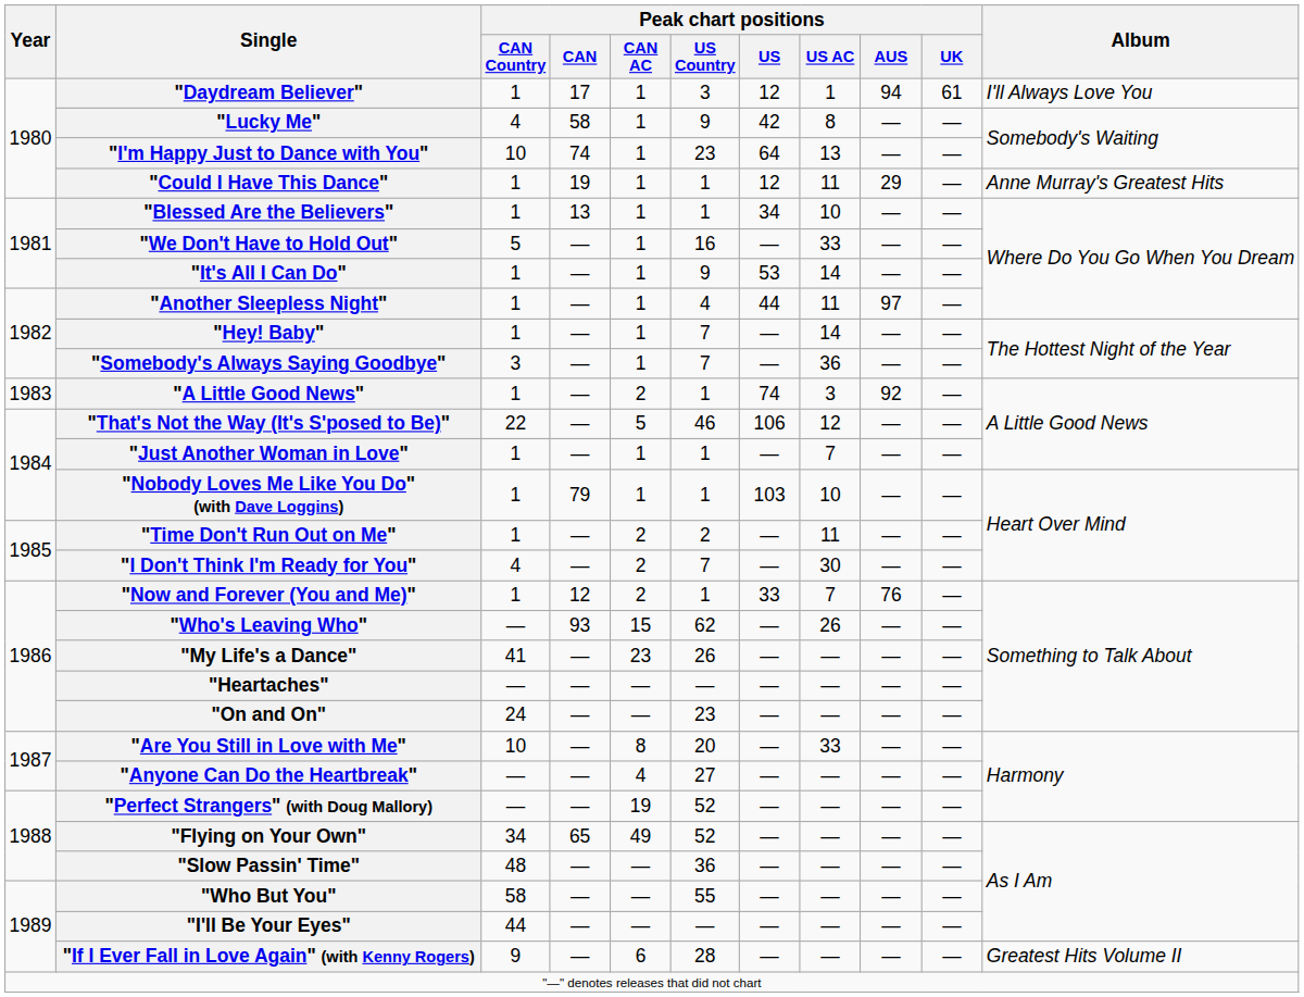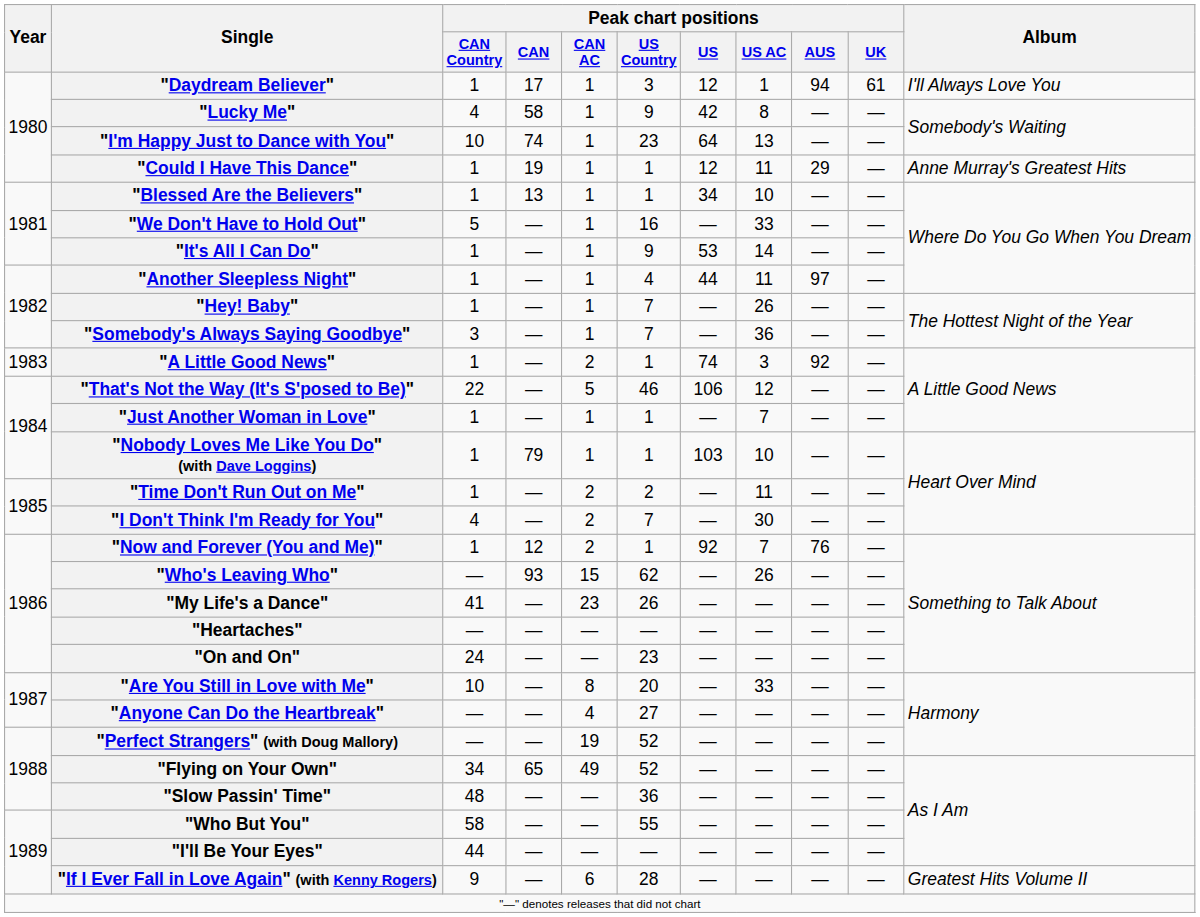 <table class="wikitable plainrowheaders" style="text-align:center;">
 <tr>
 <th rowspan="2">Year</th>
 <th rowspan="2" style="width:22em;">Single</th>
 <th colspan="8">Peak chart positions</th>
 <th rowspan="2">Album</th>
 </tr>
 <tr style=font-size:smaller;>
 <th width="45"><a href='#'>CAN Country</a></th>
 <th width="45"><a href='#'>CAN</a></th>
 <th width="45"><a href='#'>CAN AC</a></th>
 <th width="45"><a href='#'>US Country</a><br></th>
 <th width="45"><a href='#'>US</a><br></th>
 <th width="45"><a href='#'>US AC</a><br></th>
 <th width="45"><a href='#'>AUS</a></th>
 <th width="45"><a href='#'>UK</a><br></th>
 </tr>
 <tr>
 <td rowspan="4">1980</td>
 <th scope="row">"<a href='#'>Daydream Believer</a>"</th>
 <td>1</td>
 <td>17</td>
 <td>1</td>
 <td>3</td>
 <td>12</td>
 <td>1</td>
 <td>94</td>
 <td>61</td>
 <td align="left"><em>I'll Always Love You</em></td>
 </tr>
 <tr>
 <th scope="row">"<a href='#'>Lucky Me</a>"</th>
 <td>4</td>
 <td>58</td>
 <td>1</td>
 <td>9</td>
 <td>42</td>
 <td>8</td>
 <td>—</td>
 <td>—</td>
 <td align="left" rowspan="2"><em>Somebody's Waiting</em></td>
 </tr>
 <tr>
 <th scope="row">"<a href='#'>I'm Happy Just to Dance with You</a>"</th>
 <td>10</td>
 <td>74</td>
 <td>1</td>
 <td>23</td>
 <td>64</td>
 <td>13</td>
 <td>—</td>
 <td>—</td>
 </tr>
 <tr>
 <th scope="row">"<a href='#'>Could I Have This Dance</a>"</th>
 <td>1</td>
 <td>19</td>
 <td>1</td>
 <td>1</td>
 <td>12</td>
 <td>11</td>
 <td>29</td>
 <td>—</td>
 <td align="left"><em>Anne Murray's Greatest Hits</em></td>
 </tr>
 <tr>
 <td rowspan="3">1981</td>
 <th scope="row">"<a href='#'>Blessed Are the Believers</a>"</th>
 <td>1</td>
 <td>13</td>
 <td>1</td>
 <td>1</td>
 <td>34</td>
 <td>10</td>
 <td>—</td>
 <td>—</td>
 <td align="left" rowspan="4"><em>Where Do You Go When You Dream</em></td>
 </tr>
 <tr>
 <th scope="row">"<a href='#'>We Don't Have to Hold Out</a>"</th>
 <td>5</td>
 <td>—</td>
 <td>1</td>
 <td>16</td>
 <td>—</td>
 <td>33</td>
 <td>—</td>
 <td>—</td>
 </tr>
 <tr>
 <th scope="row">"<a href='#'>It's All I Can Do</a>"</th>
 <td>1</td>
 <td>—</td>
 <td>1</td>
 <td>9</td>
 <td>53</td>
 <td>14</td>
 <td>—</td>
 <td>—</td>
 </tr>
 <tr>
 <td rowspan="3">1982</td>
 <th scope="row">"<a href='#'>Another Sleepless Night</a>"</th>
 <td>1</td>
 <td>—</td>
 <td>1</td>
 <td>4</td>
 <td>44</td>
 <td>11</td>
 <td>97</td>
 <td>—</td>
 </tr>
 <tr>
 <th scope="row">"<a href='#'>Hey! Baby</a>"</th>
 <td>1</td>
 <td>—</td>
 <td>1</td>
 <td>7</td>
 <td>—</td>
-<td>14</td>
+<td>26</td>
 <td>—</td>
 <td>—</td>
 <td align="left" rowspan="2"><em>The Hottest Night of the Year</em></td>
 </tr>
 <tr>
 <th scope="row">"<a href='#'>Somebody's Always Saying Goodbye</a>"</th>
 <td>3</td>
 <td>—</td>
 <td>1</td>
 <td>7</td>
 <td>—</td>
 <td>36</td>
 <td>—</td>
 <td>—</td>
 </tr>
 <tr>
 <td>1983</td>
 <th scope="row">"<a href='#'>A Little Good News</a>"</th>
 <td>1</td>
 <td>—</td>
 <td>2</td>
 <td>1</td>
 <td>74</td>
 <td>3</td>
 <td>92</td>
 <td>—</td>
 <td align="left" rowspan="3"><em>A Little Good News</em></td>
 </tr>
 <tr>
 <td rowspan="3">1984</td>
 <th scope="row">"<a href='#'>That's Not the Way (It's S'posed to Be)</a>"</th>
 <td>22</td>
 <td>—</td>
 <td>5</td>
 <td>46</td>
 <td>106</td>
 <td>12</td>
 <td>—</td>
 <td>—</td>
 </tr>
 <tr>
 <th scope="row">"<a href='#'>Just Another Woman in Love</a>"</th>
 <td>1</td>
 <td>—</td>
 <td>1</td>
 <td>1</td>
 <td>—</td>
 <td>7</td>
 <td>—</td>
 <td>—</td>
 </tr>
 <tr>
 <th scope="row">"<a href='#'>Nobody Loves Me Like You Do</a>"<br><small>(with <a href='#'>Dave Loggins</a>)</small></th>
 <td>1</td>
 <td>79</td>
 <td>1</td>
 <td>1</td>
 <td>103</td>
 <td>10</td>
 <td>—</td>
 <td>—</td>
 <td align="left" rowspan="3"><em>Heart Over Mind</em></td>
 </tr>
 <tr>
 <td rowspan="2">1985</td>
 <th scope="row">"<a href='#'>Time Don't Run Out on Me</a>"</th>
 <td>1</td>
 <td>—</td>
 <td>2</td>
 <td>2</td>
 <td>—</td>
 <td>11</td>
 <td>—</td>
 <td>—</td>
 </tr>
 <tr>
 <th scope="row">"<a href='#'>I Don't Think I'm Ready for You</a>"</th>
 <td>4</td>
 <td>—</td>
 <td>2</td>
 <td>7</td>
 <td>—</td>
 <td>30</td>
 <td>—</td>
 <td>—</td>
 </tr>
 <tr>
 <td rowspan="5">1986</td>
 <th scope="row">"<a href='#'>Now and Forever (You and Me)</a>"</th>
 <td>1</td>
 <td>12</td>
 <td>2</td>
 <td>1</td>
-<td>33</td>
+<td>92</td>
 <td>7</td>
 <td>76</td>
 <td>—</td>
 <td align="left" rowspan="5"><em>Something to Talk About</em></td>
 </tr>
 <tr>
 <th scope="row">"<a href='#'>Who's Leaving Who</a>"</th>
 <td>—</td>
 <td>93</td>
 <td>15</td>
 <td>62</td>
 <td>—</td>
 <td>26</td>
 <td>—</td>
 <td>—</td>
 </tr>
 <tr>
 <th scope="row">"My Life's a Dance"</th>
 <td>41</td>
 <td>—</td>
 <td>23</td>
 <td>26</td>
 <td>—</td>
 <td>—</td>
 <td>—</td>
 <td>—</td>
 </tr>
 <tr>
 <th scope="row">"Heartaches"</th>
 <td>—</td>
 <td>—</td>
 <td>—</td>
 <td>—</td>
 <td>—</td>
 <td>—</td>
 <td>—</td>
 <td>—</td>
 </tr>
 <tr>
 <th scope="row">"On and On"</th>
 <td>24</td>
 <td>—</td>
 <td>—</td>
 <td>23</td>
 <td>—</td>
 <td>—</td>
 <td>—</td>
 <td>—</td>
 </tr>
 <tr>
 <td rowspan="2">1987</td>
 <th scope="row">"<a href='#'>Are You Still in Love with Me</a>"</th>
 <td>10</td>
 <td>—</td>
 <td>8</td>
 <td>20</td>
 <td>—</td>
 <td>33</td>
 <td>—</td>
 <td>—</td>
 <td align="left" rowspan="3"><em>Harmony</em></td>
 </tr>
 <tr>
 <th scope="row">"<a href='#'>Anyone Can Do the Heartbreak</a>"</th>
 <td>—</td>
 <td>—</td>
 <td>4</td>
 <td>27</td>
 <td>—</td>
 <td>—</td>
 <td>—</td>
 <td>—</td>
 </tr>
 <tr>
 <td rowspan="3">1988</td>
 <th scope="row">"<a href='#'>Perfect Strangers</a>" <small>(with Doug Mallory)</small></th>
 <td>—</td>
 <td>—</td>
 <td>19</td>
 <td>52</td>
 <td>—</td>
 <td>—</td>
 <td>—</td>
 <td>—</td>
 </tr>
 <tr>
 <th scope="row">"Flying on Your Own"</th>
 <td>34</td>
 <td>65</td>
 <td>49</td>
 <td>52</td>
 <td>—</td>
 <td>—</td>
 <td>—</td>
 <td>—</td>
 <td align="left" rowspan="4"><em>As I Am</em></td>
 </tr>
 <tr>
 <th scope="row">"Slow Passin' Time"</th>
 <td>48</td>
 <td>—</td>
 <td>—</td>
 <td>36</td>
 <td>—</td>
 <td>—</td>
 <td>—</td>
 <td>—</td>
 </tr>
 <tr>
 <td rowspan="3">1989</td>
 <th scope="row">"Who But You"</th>
 <td>58</td>
 <td>—</td>
 <td>—</td>
 <td>55</td>
 <td>—</td>
 <td>—</td>
 <td>—</td>
 <td>—</td>
 </tr>
 <tr>
 <th scope="row">"I'll Be Your Eyes"</th>
 <td>44</td>
 <td>—</td>
 <td>—</td>
 <td>—</td>
 <td>—</td>
 <td>—</td>
 <td>—</td>
 <td>—</td>
 </tr>
 <tr>
 <th scope="row">"<a href='#'>If I Ever Fall in Love Again</a>" <small>(with <a href='#'>Kenny Rogers</a>)</small></th>
 <td>9</td>
 <td>—</td>
 <td>6</td>
 <td>28</td>
 <td>—</td>
 <td>—</td>
 <td>—</td>
 <td>—</td>
 <td align="left"><em>Greatest Hits Volume II</em></td>
 </tr>
 <tr>
 <td colspan="11" style="font-size:8pt">"—" denotes releases that did not chart</td>
 </tr>
 <tr>
 </tr>
 </table>
